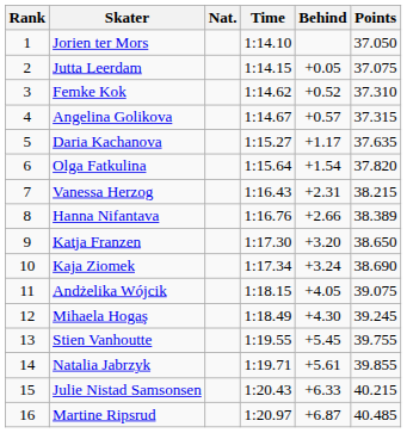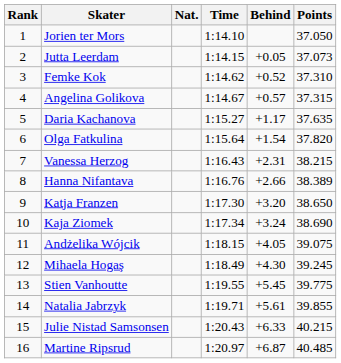 <table class="wikitable sortable" style="text-align:center">
 <tr>
 <th>Rank</th>
 <th>Skater</th>
 <th>Nat.</th>
 <th>Time</th>
 <th>Behind</th>
 <th>Points</th>
 </tr>
 <tr>
 <td>1</td>
 <td align=left><a href='#'>Jorien ter Mors</a></td>
 <td></td>
 <td>1:14.10</td>
 <td></td>
 <td>37.050</td>
 </tr>
 <tr>
 <td>2</td>
 <td align=left><a href='#'>Jutta Leerdam</a></td>
 <td></td>
 <td>1:14.15</td>
 <td>+0.05</td>
-<td>37.075</td>
+<td>37.073</td>
 </tr>
 <tr>
 <td>3</td>
 <td align=left><a href='#'>Femke Kok</a></td>
 <td></td>
 <td>1:14.62</td>
 <td>+0.52</td>
 <td>37.310</td>
 </tr>
 <tr>
 <td>4</td>
 <td align=left><a href='#'>Angelina Golikova</a></td>
 <td></td>
 <td>1:14.67</td>
 <td>+0.57</td>
 <td>37.315</td>
 </tr>
 <tr>
 <td>5</td>
 <td align=left><a href='#'>Daria Kachanova</a></td>
 <td></td>
 <td>1:15.27</td>
 <td>+1.17</td>
 <td>37.635</td>
 </tr>
 <tr>
 <td>6</td>
 <td align=left><a href='#'>Olga Fatkulina</a></td>
 <td></td>
 <td>1:15.64</td>
 <td>+1.54</td>
 <td>37.820</td>
 </tr>
 <tr>
 <td>7</td>
 <td align=left><a href='#'>Vanessa Herzog</a></td>
 <td></td>
 <td>1:16.43</td>
 <td>+2.31</td>
 <td>38.215</td>
 </tr>
 <tr>
 <td>8</td>
 <td align=left><a href='#'>Hanna Nifantava</a></td>
 <td></td>
 <td>1:16.76</td>
 <td>+2.66</td>
 <td>38.389</td>
 </tr>
 <tr>
 <td>9</td>
 <td align=left><a href='#'>Katja Franzen</a></td>
 <td></td>
 <td>1:17.30</td>
 <td>+3.20</td>
 <td>38.650</td>
 </tr>
 <tr>
 <td>10</td>
 <td align=left><a href='#'>Kaja Ziomek</a></td>
 <td></td>
 <td>1:17.34</td>
 <td>+3.24</td>
 <td>38.690</td>
 </tr>
 <tr>
 <td>11</td>
 <td align=left><a href='#'>Andżelika Wójcik</a></td>
 <td></td>
 <td>1:18.15</td>
 <td>+4.05</td>
 <td>39.075</td>
 </tr>
 <tr>
 <td>12</td>
 <td align=left><a href='#'>Mihaela Hogaş</a></td>
 <td></td>
 <td>1:18.49</td>
 <td>+4.30</td>
 <td>39.245</td>
 </tr>
 <tr>
 <td>13</td>
 <td align=left><a href='#'>Stien Vanhoutte</a></td>
 <td></td>
 <td>1:19.55</td>
 <td>+5.45</td>
-<td>39.755</td>
+<td>39.775</td>
 </tr>
 <tr>
 <td>14</td>
 <td align=left><a href='#'>Natalia Jabrzyk</a></td>
 <td></td>
 <td>1:19.71</td>
 <td>+5.61</td>
 <td>39.855</td>
 </tr>
 <tr>
 <td>15</td>
 <td align=left><a href='#'>Julie Nistad Samsonsen</a></td>
 <td></td>
 <td>1:20.43</td>
 <td>+6.33</td>
 <td>40.215</td>
 </tr>
 <tr>
 <td>16</td>
 <td align=left><a href='#'>Martine Ripsrud</a></td>
 <td></td>
 <td>1:20.97</td>
 <td>+6.87</td>
 <td>40.485</td>
 </tr>
 </table>
